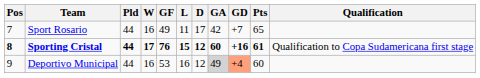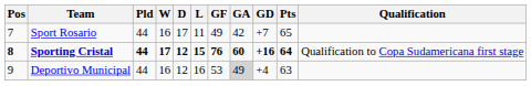 <table class="wikitable">
 <tr>
 <th>Pos</th>
 <th><strong>Team</strong></th>
 <th><strong>Pld</strong></th>
 <th>W</th>
+<th>D</th>
+<th>L</th>
 <th>GF</th>
-<th>L</th>
-<th>D</th>
 <th>GA</th>
 <th>GD</th>
 <th>Pts</th>
 <th><strong>Qualification</strong></th>
 </tr>
 <tr>
 <td>7</td>
 <td><a href='#'>Sport Rosario</a></td>
 <td>44</td>
 <td>16</td>
+<td>17</td>
+<td>11</td>
 <td>49</td>
-<td>11</td>
-<td>17</td>
 <td>42</td>
 <td>+7</td>
 <td>65</td>
 <td></td>
 </tr>
 <tr>
 <td><strong>8</strong></td>
 <td><strong><a href='#'>Sporting Cristal</a></strong></td>
 <td><strong>44</strong></td>
 <td><strong>17</strong></td>
+<td><strong>12</strong></td>
+<td><strong>15</strong></td>
 <td><strong>76</strong></td>
-<td><strong>15</strong></td>
-<td><strong>12</strong></td>
 <td><strong>60</strong></td>
 <td><strong>+16</strong></td>
-<td><strong>61</strong></td>
+<td><strong>64</strong></td>
 <td>Qualification to <a href='#'>Copa Sudamericana first stage</a></td>
 </tr>
 <tr>
 <td>9</td>
 <td><a href='#'>Deportivo Municipal</a></td>
 <td>44</td>
 <td>16</td>
+<td>12</td>
+<td>16</td>
 <td>53</td>
-<td>16</td>
-<td>12</td>
 <td style="background: lightgrey;">49</td>
-<td style="background: lightsalmon;">+4</td>
-<td>60</td>
+<td>+4</td>
+<td>63</td>
 <td></td>
 </tr>
 </table>
